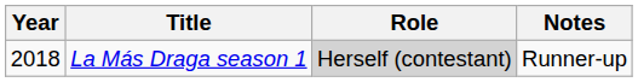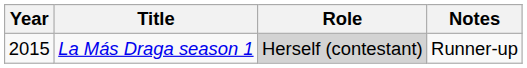 <table class="wikitable plainrowheaders" style="text-align:left;">
 <tr>
 <th>Year</th>
 <th>Title</th>
 <th>Role</th>
 <th>Notes</th>
 </tr>
 <tr>
-<td>2018</td>
+<td>2015</td>
 <td><em><a href='#'>La Más Draga season 1</a></em></td>
 <td style="background: lightgrey;">Herself (contestant)</td>
 <td>Runner-up</td>
 </tr>
 </table>
